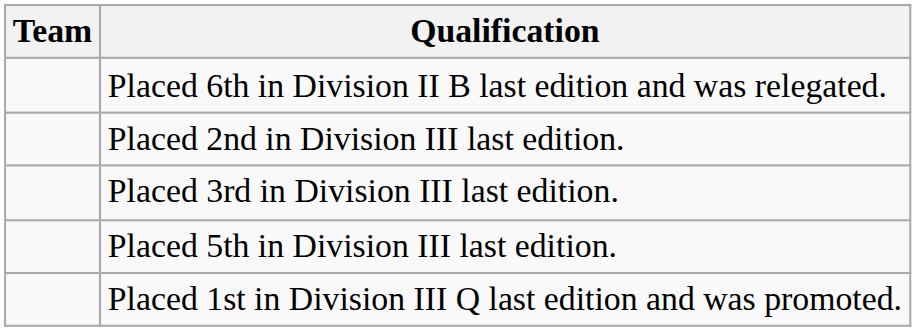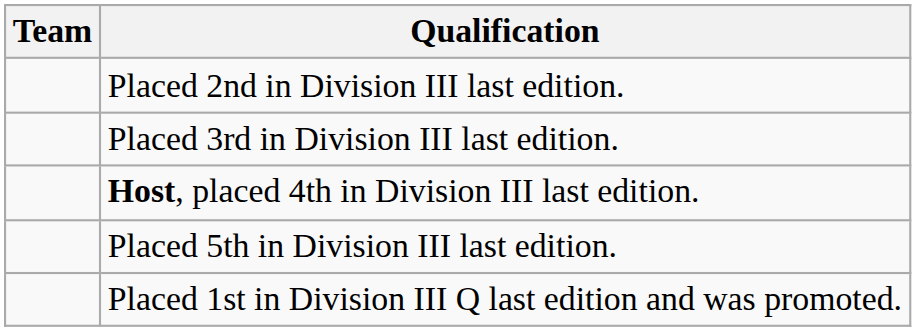 <table class="wikitable">
 <tr>
 <th>Team</th>
 <th>Qualification</th>
-</tr>
-<tr>
-<td><s></s></td>
-<td>Placed 6th in Division II B last edition and was relegated.</td>
 </tr>
 <tr>
 <td></td>
 <td>Placed 2nd in Division III last edition.</td>
 </tr>
 <tr>
 <td></td>
 <td>Placed 3rd in Division III last edition.</td>
 </tr>
 <tr>
 <td></td>
+<td><strong>Host</strong>, placed 4th in Division III last edition.</td>
+</tr>
+<tr>
+<td></td>
 <td>Placed 5th in Division III last edition.</td>
 </tr>
 <tr>
 <td></td>
 <td>Placed 1st in Division III Q last edition and was promoted.</td>
 </tr>
 </table>
